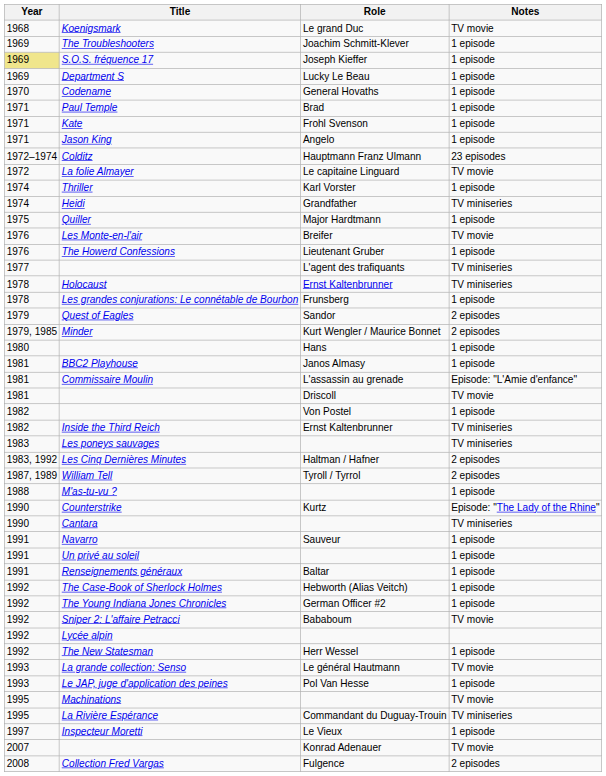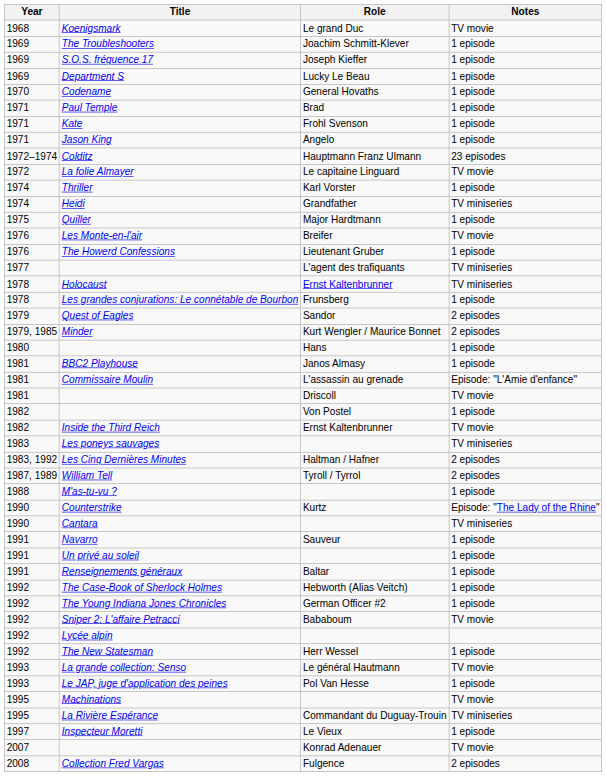 <table class="wikitable sortable">
 <tr>
 <th>Year</th>
 <th>Title</th>
 <th>Role</th>
 <th>Notes</th>
 </tr>
 <tr>
 <td>1968</td>
 <td><em><a href='#'>Koenigsmark</a></em></td>
 <td>Le grand Duc</td>
 <td>TV movie</td>
 </tr>
 <tr>
 <td>1969</td>
 <td><em><a href='#'>The Troubleshooters</a></em></td>
 <td>Joachim Schmitt-Klever</td>
 <td>1 episode</td>
 </tr>
 <tr>
-<td style="background: khaki;">1969</td>
+<td>1969</td>
 <td><em><a href='#'>S.O.S. fréquence 17</a></em></td>
 <td>Joseph Kieffer</td>
 <td>1 episode</td>
 </tr>
 <tr>
 <td>1969</td>
 <td><em><a href='#'>Department S</a></em></td>
 <td>Lucky Le Beau</td>
 <td>1 episode</td>
 </tr>
 <tr>
 <td>1970</td>
 <td><em><a href='#'>Codename</a></em></td>
 <td>General Hovaths</td>
 <td>1 episode</td>
 </tr>
 <tr>
 <td>1971</td>
 <td><em><a href='#'>Paul Temple</a></em></td>
 <td>Brad</td>
 <td>1 episode</td>
 </tr>
 <tr>
 <td>1971</td>
 <td><em><a href='#'>Kate</a></em></td>
 <td>Frohl Svenson</td>
 <td>1 episode</td>
 </tr>
 <tr>
 <td>1971</td>
 <td><em><a href='#'>Jason King</a></em></td>
 <td>Angelo</td>
 <td>1 episode</td>
 </tr>
 <tr>
 <td>1972–1974</td>
 <td><em><a href='#'>Colditz</a></em></td>
 <td>Hauptmann Franz Ulmann</td>
 <td>23 episodes</td>
 </tr>
 <tr>
 <td>1972</td>
 <td><em><a href='#'>La folie Almayer</a></em></td>
 <td>Le capitaine Linguard</td>
 <td>TV movie</td>
 </tr>
 <tr>
 <td>1974</td>
 <td><em><a href='#'>Thriller</a></em></td>
 <td>Karl Vorster</td>
 <td>1 episode</td>
 </tr>
 <tr>
 <td>1974</td>
 <td><em><a href='#'>Heidi</a></em></td>
 <td>Grandfather</td>
 <td>TV miniseries</td>
 </tr>
 <tr>
 <td>1975</td>
 <td><em><a href='#'>Quiller</a></em></td>
 <td>Major Hardtmann</td>
 <td>1 episode</td>
 </tr>
 <tr>
 <td>1976</td>
 <td><em><a href='#'>Les Monte-en-l'air</a></em></td>
 <td>Breifer</td>
 <td>TV movie</td>
 </tr>
 <tr>
 <td>1976</td>
 <td><em><a href='#'>The Howerd Confessions</a></em></td>
 <td>Lieutenant Gruber</td>
 <td>1 episode</td>
 </tr>
 <tr>
 <td>1977</td>
 <td><em></em></td>
 <td>L'agent des trafiquants</td>
 <td>TV miniseries</td>
 </tr>
 <tr>
 <td>1978</td>
 <td><em><a href='#'>Holocaust</a></em></td>
 <td><a href='#'>Ernst Kaltenbrunner</a></td>
 <td>TV miniseries</td>
 </tr>
 <tr>
 <td>1978</td>
 <td><em><a href='#'>Les grandes conjurations: Le connétable de Bourbon</a></em></td>
 <td>Frunsberg</td>
 <td>1 episode</td>
 </tr>
 <tr>
 <td>1979</td>
 <td><em><a href='#'>Quest of Eagles</a></em></td>
 <td>Sandor</td>
 <td>2 episodes</td>
 </tr>
 <tr>
 <td>1979, 1985</td>
 <td><em><a href='#'>Minder</a></em></td>
 <td>Kurt Wengler / Maurice Bonnet</td>
 <td>2 episodes</td>
 </tr>
 <tr>
 <td>1980</td>
 <td><em></em></td>
 <td>Hans</td>
 <td>1 episode</td>
 </tr>
 <tr>
 <td>1981</td>
 <td><em><a href='#'>BBC2 Playhouse</a></em></td>
 <td>Janos Almasy</td>
 <td>1 episode</td>
 </tr>
 <tr>
 <td>1981</td>
 <td><em><a href='#'>Commissaire Moulin</a></em></td>
 <td>L'assassin au grenade</td>
 <td>Episode: "L'Amie d'enfance"</td>
 </tr>
 <tr>
 <td>1981</td>
 <td><em></em></td>
 <td>Driscoll</td>
 <td>TV movie</td>
 </tr>
 <tr>
 <td>1982</td>
 <td><em></em></td>
 <td>Von Postel</td>
 <td>1 episode</td>
 </tr>
 <tr>
 <td>1982</td>
 <td><em><a href='#'>Inside the Third Reich</a></em></td>
 <td>Ernst Kaltenbrunner</td>
-<td>TV miniseries</td>
+<td>TV movie</td>
 </tr>
 <tr>
 <td>1983</td>
 <td><em><a href='#'>Les poneys sauvages</a></em></td>
 <td></td>
 <td>TV miniseries</td>
 </tr>
 <tr>
 <td>1983, 1992</td>
 <td><em><a href='#'>Les Cinq Dernières Minutes</a></em></td>
 <td>Haltman / Hafner</td>
 <td>2 episodes</td>
 </tr>
 <tr>
 <td>1987, 1989</td>
 <td><em><a href='#'>William Tell</a></em></td>
 <td>Tyroll / Tyrrol</td>
 <td>2 episodes</td>
 </tr>
 <tr>
 <td>1988</td>
 <td><em><a href='#'>M'as-tu-vu ?</a></em></td>
 <td></td>
 <td>1 episode</td>
 </tr>
 <tr>
 <td>1990</td>
 <td><em><a href='#'>Counterstrike</a></em></td>
 <td>Kurtz</td>
 <td>Episode: "<a href='#'>The Lady of the Rhine</a>"</td>
 </tr>
 <tr>
 <td>1990</td>
 <td><em><a href='#'>Cantara</a></em></td>
 <td></td>
 <td>TV miniseries</td>
 </tr>
 <tr>
 <td>1991</td>
 <td><em><a href='#'>Navarro</a></em></td>
 <td>Sauveur</td>
 <td>1 episode</td>
 </tr>
 <tr>
 <td>1991</td>
 <td><em><a href='#'>Un privé au soleil</a></em></td>
 <td></td>
 <td>1 episode</td>
 </tr>
 <tr>
 <td>1991</td>
 <td><em><a href='#'>Renseignements généraux</a></em></td>
 <td>Baltar</td>
 <td>1 episode</td>
 </tr>
 <tr>
 <td>1992</td>
 <td><em><a href='#'>The Case-Book of Sherlock Holmes</a></em></td>
 <td>Hebworth (Alias Veitch)</td>
 <td>1 episode</td>
 </tr>
 <tr>
 <td>1992</td>
 <td><em><a href='#'>The Young Indiana Jones Chronicles</a></em></td>
 <td>German Officer #2</td>
 <td>1 episode</td>
 </tr>
 <tr>
 <td>1992</td>
 <td><em><a href='#'>Sniper 2: L'affaire Petracci</a></em></td>
 <td>Bababoum</td>
 <td>TV movie</td>
 </tr>
 <tr>
 <td>1992</td>
 <td><em><a href='#'>Lycée alpin</a></em></td>
 <td></td>
 <td></td>
 </tr>
 <tr>
 <td>1992</td>
 <td><em><a href='#'>The New Statesman</a></em></td>
 <td>Herr Wessel</td>
 <td>1 episode</td>
 </tr>
 <tr>
 <td>1993</td>
 <td><em><a href='#'>La grande collection: Senso</a></em></td>
 <td>Le général Hautmann</td>
 <td>TV movie</td>
 </tr>
 <tr>
 <td>1993</td>
 <td><em><a href='#'>Le JAP, juge d'application des peines</a></em></td>
 <td>Pol Van Hesse</td>
 <td>1 episode</td>
 </tr>
 <tr>
 <td>1995</td>
 <td><em><a href='#'>Machinations</a></em></td>
 <td></td>
 <td>TV movie</td>
 </tr>
 <tr>
 <td>1995</td>
 <td><em><a href='#'>La Rivière Espérance</a></em></td>
 <td>Commandant du Duguay-Trouin</td>
 <td>TV miniseries</td>
 </tr>
 <tr>
 <td>1997</td>
 <td><em><a href='#'>Inspecteur Moretti</a></em></td>
 <td>Le Vieux</td>
 <td>1 episode</td>
 </tr>
 <tr>
 <td>2007</td>
 <td><em></em></td>
 <td>Konrad Adenauer</td>
 <td>TV movie</td>
 </tr>
 <tr>
 <td>2008</td>
 <td><em><a href='#'>Collection Fred Vargas</a></em></td>
 <td>Fulgence</td>
 <td>2 episodes</td>
 </tr>
 </table>
